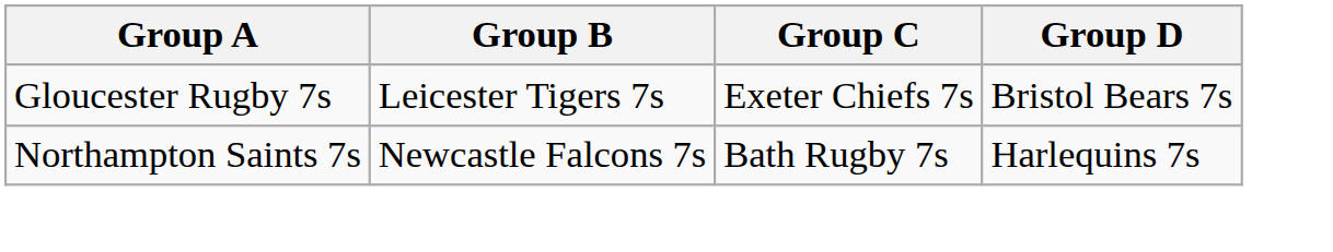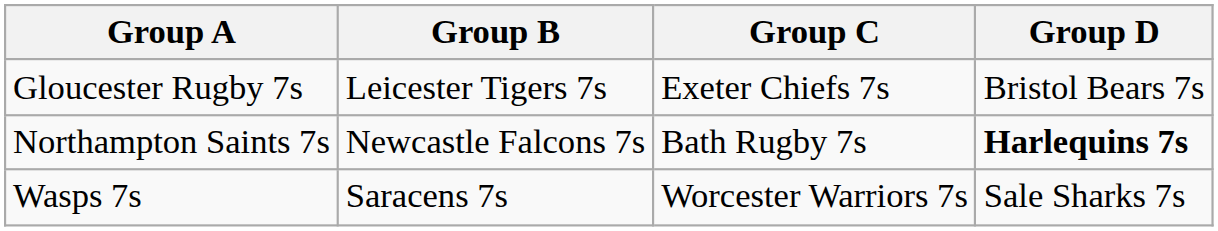 <table class="wikitable">
 <tr style="background:#efefef;">
 <th>Group A</th>
 <th>Group B</th>
 <th>Group C</th>
 <th>Group D</th>
 </tr>
 <tr>
 <td>Gloucester Rugby 7s</td>
 <td>Leicester Tigers 7s</td>
 <td>Exeter Chiefs 7s</td>
 <td>Bristol Bears 7s</td>
 </tr>
 <tr>
 <td>Northampton Saints 7s</td>
 <td>Newcastle Falcons 7s</td>
 <td>Bath Rugby 7s</td>
-<td>Harlequins 7s</td>
+<td><strong>Harlequins 7s</strong></td>
+</tr>
+<tr>
+<td>Wasps 7s</td>
+<td>Saracens 7s</td>
+<td>Worcester Warriors 7s</td>
+<td>Sale Sharks 7s</td>
 </tr>
 </table>
